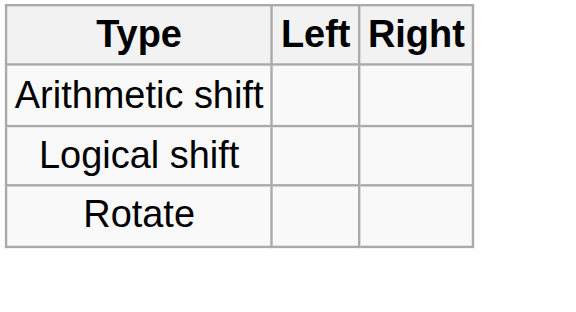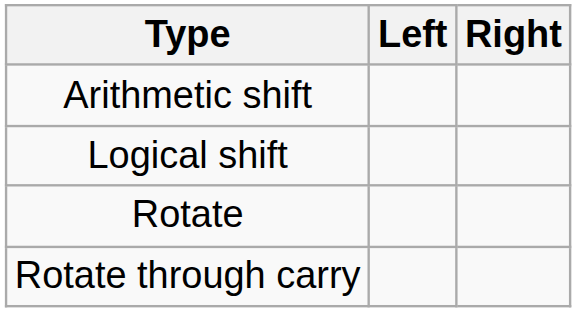 <table class="wikitable floatright" style="margin-left: 1.5em;">
 <tr>
 <th>Type</th>
 <th>Left</th>
 <th>Right</th>
 </tr>
 <tr style="text-align:center">
 <td>Arithmetic shift</td>
 <td></td>
 <td></td>
 </tr>
 <tr style="text-align:center">
 <td>Logical shift</td>
 <td></td>
 <td></td>
 </tr>
 <tr style="text-align:center">
 <td>Rotate</td>
 <td></td>
 <td></td>
 </tr>
+<tr style="text-align:center">
+<td>Rotate through carry</td>
+<td></td>
+<td></td>
+</tr>
 </table>
